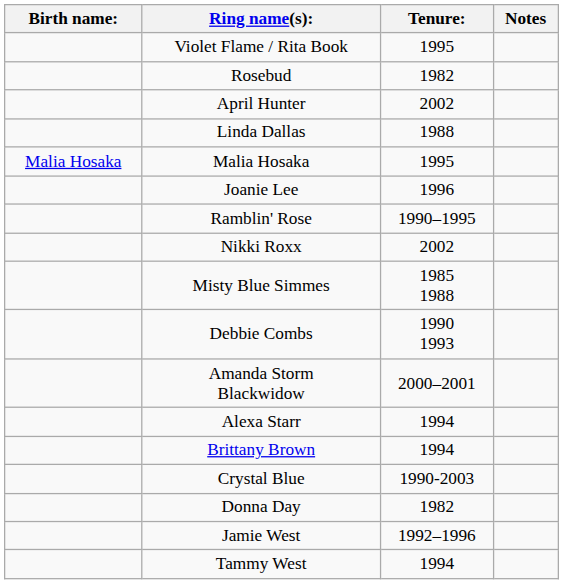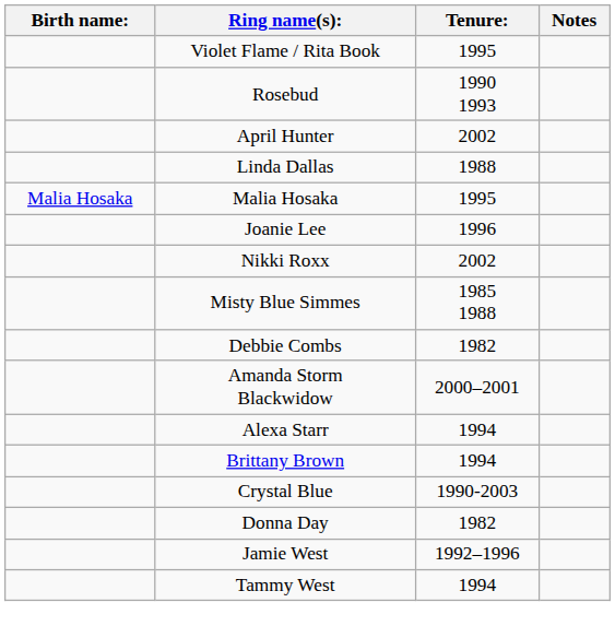 <table class="sortable wikitable" style="font-size:85%; text-align:center; width:70%;">
 <tr>
 <th>Birth name:</th>
 <th><a href='#'>Ring name</a>(s):</th>
 <th>Tenure:</th>
 <th>Notes</th>
 </tr>
 <tr>
 <td></td>
 <td>Violet Flame / Rita Book</td>
 <td sort>1995</td>
 <td></td>
 </tr>
 <tr>
 <td></td>
 <td>Rosebud</td>
-<td sort>1982</td>
+<td sort>1990<br>1993</td>
 <td></td>
 </tr>
 <tr>
 <td></td>
 <td>April Hunter</td>
 <td sort>2002</td>
 <td></td>
 </tr>
 <tr>
 <td></td>
 <td>Linda Dallas</td>
 <td sort>1988</td>
 <td></td>
 </tr>
 <tr>
 <td><a href='#'>Malia Hosaka</a></td>
 <td>Malia Hosaka</td>
 <td sort>1995</td>
 <td></td>
 </tr>
 <tr>
 <td></td>
 <td>Joanie Lee</td>
 <td sort>1996</td>
 <td></td>
 </tr>
 <tr>
 <td></td>
-<td>Ramblin' Rose</td>
-<td sort>1990–1995</td>
-<td></td>
-</tr>
-<tr>
-<td></td>
 <td>Nikki Roxx</td>
 <td sort>2002</td>
 <td></td>
 </tr>
 <tr>
 <td></td>
 <td>Misty Blue Simmes</td>
 <td sort>1985<br>1988</td>
 <td></td>
 </tr>
 <tr>
 <td></td>
 <td>Debbie Combs</td>
-<td sort>1990<br>1993</td>
+<td sort>1982</td>
 <td></td>
 </tr>
 <tr>
 <td></td>
 <td>Amanda Storm<br>Blackwidow</td>
 <td sort>2000–2001</td>
 <td></td>
 </tr>
 <tr>
 <td></td>
 <td>Alexa Starr</td>
 <td sort>1994</td>
 <td></td>
 </tr>
 <tr>
 <td></td>
 <td><a href='#'>Brittany Brown</a></td>
 <td sort>1994</td>
 <td></td>
 </tr>
 <tr>
 <td></td>
 <td>Crystal Blue</td>
 <td sort>1990-2003</td>
 <td></td>
 </tr>
 <tr>
 <td></td>
 <td>Donna Day</td>
 <td sort>1982</td>
 <td></td>
 </tr>
 <tr>
 <td></td>
 <td>Jamie West</td>
 <td sort>1992–1996</td>
 <td></td>
 </tr>
 <tr>
 <td></td>
 <td>Tammy West</td>
 <td sort>1994</td>
 <td></td>
 </tr>
 </table>
